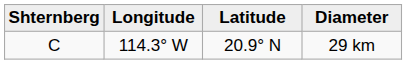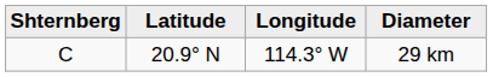 <table class="wikitable">
 <tr>
 <th width="25%" style="background:#eeeeee;">Shternberg</th>
+<th width="25%" style="background:#eeeeee;">Latitude</th>
 <th width="25%" style="background:#eeeeee;">Longitude</th>
-<th width="25%" style="background:#eeeeee;">Latitude</th>
 <th width="25%" style="background:#eeeeee;">Diameter</th>
 </tr>
 <tr>
 <td align="center">C</td>
+<td align="center">20.9° N</td>
 <td align="center">114.3° W</td>
-<td align="center">20.9° N</td>
 <td align="center">29 km</td>
 </tr>
 </table>
